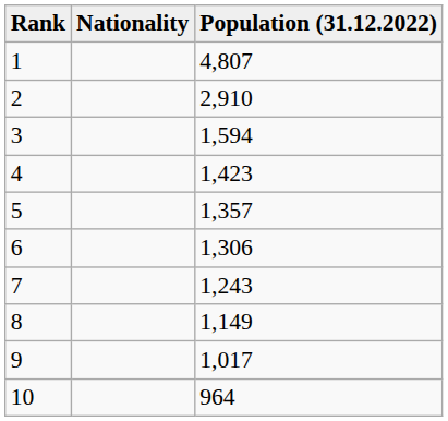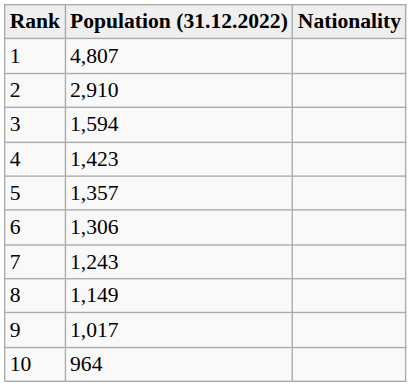 <table class="wikitable">
 <tr>
 <th style="background:#efefef;">Rank</th>
+<th style="background:#efefef;">Population (31.12.2022)</th>
 <th style="background:#efefef;">Nationality</th>
-<th style="background:#efefef;">Population (31.12.2022)</th>
 </tr>
 <tr>
 <td>1</td>
+<td>4,807</td>
 <td></td>
-<td>4,807</td>
 </tr>
 <tr>
 <td>2</td>
+<td>2,910</td>
 <td></td>
-<td>2,910</td>
 </tr>
 <tr>
 <td>3</td>
+<td>1,594</td>
 <td></td>
-<td>1,594</td>
 </tr>
 <tr>
 <td>4</td>
+<td>1,423</td>
 <td></td>
-<td>1,423</td>
 </tr>
 <tr>
 <td>5</td>
+<td>1,357</td>
 <td></td>
-<td>1,357</td>
 </tr>
 <tr>
 <td>6</td>
+<td>1,306</td>
 <td></td>
-<td>1,306</td>
 </tr>
 <tr>
 <td>7</td>
+<td>1,243</td>
 <td></td>
-<td>1,243</td>
 </tr>
 <tr>
 <td>8</td>
+<td>1,149</td>
 <td></td>
-<td>1,149</td>
 </tr>
 <tr>
 <td>9</td>
+<td>1,017</td>
 <td></td>
-<td>1,017</td>
 </tr>
 <tr>
 <td>10</td>
+<td>964</td>
 <td></td>
-<td>964</td>
 </tr>
 </table>
